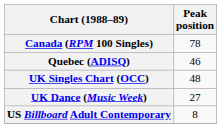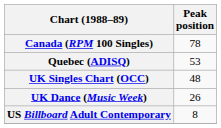 <table class="wikitable sortable plainrowheaders" style="text-align:center">
 <tr>
 <th>Chart (1988–89)</th>
 <th>Peak<br>position</th>
 </tr>
 <tr>
 <th scope="row"><a href='#'>Canada</a> (<em><a href='#'>RPM</a></em> 100 Singles)</th>
 <td align="center">78</td>
 </tr>
 <tr>
 <th scope="row">Quebec (<a href='#'>ADISQ</a>)</th>
-<td align="center">46</td>
+<td align="center">53</td>
 </tr>
 <tr>
 <th scope="row"><a href='#'>UK Singles Chart</a> (<a href='#'>OCC</a>)</th>
 <td align="center">48</td>
 </tr>
 <tr>
 <th scope="row"><a href='#'>UK Dance</a> (<em><a href='#'>Music Week</a></em>)</th>
-<td align="center">27</td>
+<td align="center">26</td>
 </tr>
 <tr>
 <th scope="row">US <em><a href='#'>Billboard</a></em> <a href='#'>Adult Contemporary</a></th>
 <td align="center">8</td>
 </tr>
 <tr>
 </tr>
 </table>
